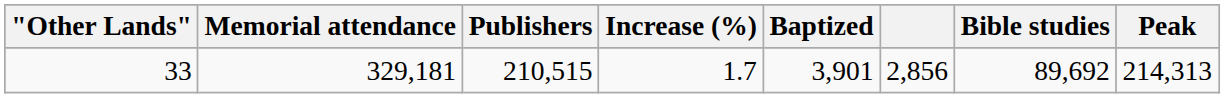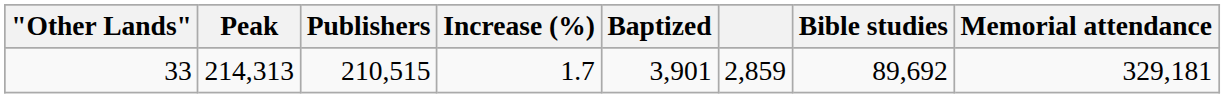 <table class="wikitable sortable" border="1" style="text-align:right">
 <tr>
 <th>"Other Lands"</th>
-<th>Memorial attendance</th>
+<th>Peak</th>
 <th>Publishers</th>
 <th>Increase (%)</th>
 <th>Baptized</th>
 <th></th>
 <th>Bible studies</th>
-<th>Peak</th>
+<th>Memorial attendance</th>
 </tr>
 <tr>
 <td>33</td>
-<td>329,181</td>
+<td>214,313</td>
 <td>210,515</td>
 <td>1.7</td>
 <td>3,901</td>
-<td>2,856</td>
+<td>2,859</td>
 <td>89,692</td>
-<td>214,313</td>
+<td>329,181</td>
 </tr>
 </table>
